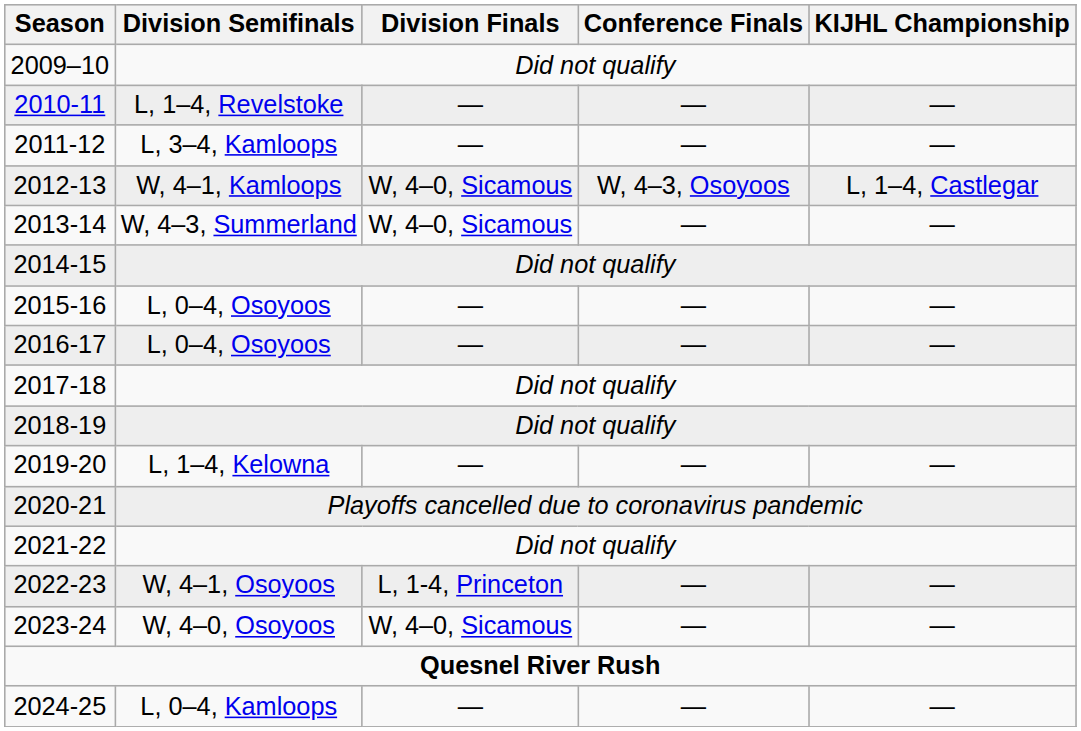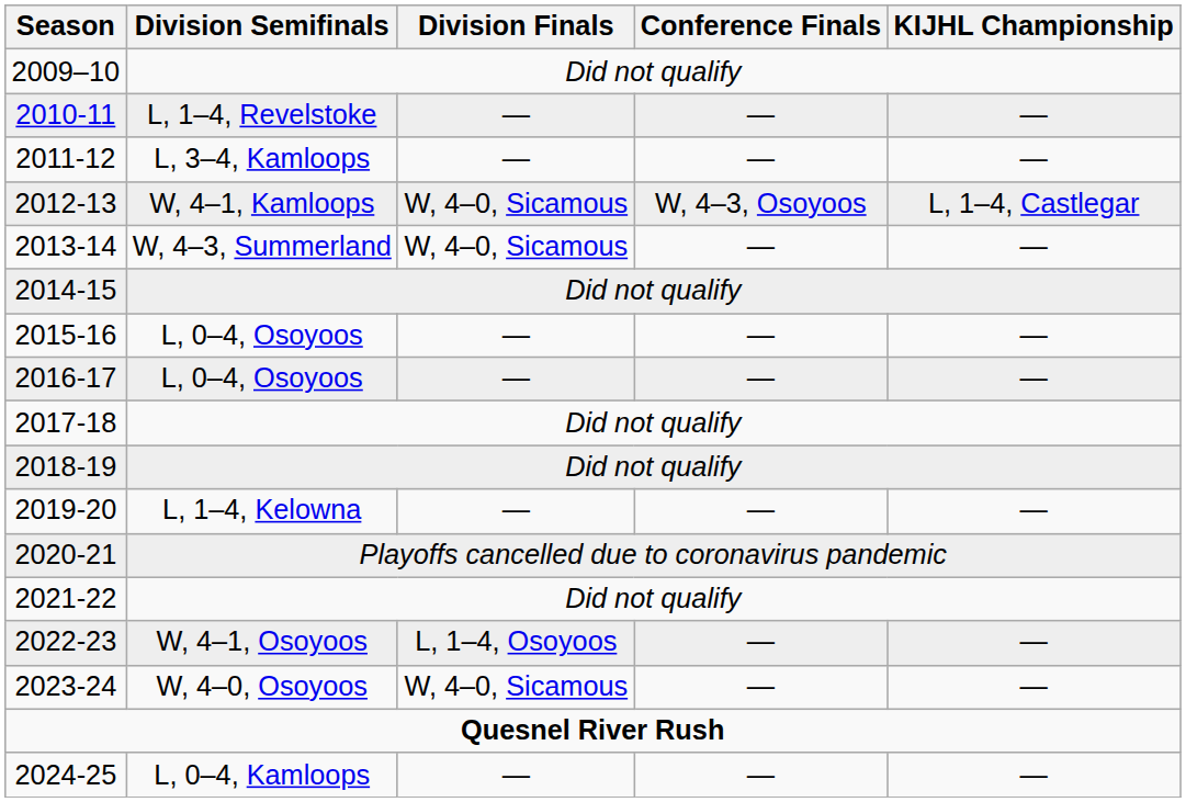 <table class="wikitable" style="text-align:center">
 <tr>
 <th>Season</th>
 <th>Division Semifinals</th>
 <th>Division Finals</th>
 <th>Conference Finals</th>
 <th>KIJHL Championship</th>
 </tr>
 <tr>
 <td>2009–10</td>
 <td colspan="4"><em>Did not qualify</em></td>
 </tr>
 <tr style="background:#eee;">
 <td><a href='#'>2010-11</a></td>
 <td>L, 1–4, <a href='#'>Revelstoke</a></td>
 <td>—</td>
 <td>—</td>
 <td>—</td>
 </tr>
 <tr>
 <td>2011-12</td>
 <td>L, 3–4, <a href='#'>Kamloops</a></td>
 <td>—</td>
 <td>—</td>
 <td>—</td>
 </tr>
 <tr style="background:#eee;">
 <td>2012-13</td>
 <td>W, 4–1, <a href='#'>Kamloops</a></td>
 <td>W, 4–0, <a href='#'>Sicamous</a></td>
 <td>W, 4–3, <a href='#'>Osoyoos</a></td>
 <td>L, 1–4, <a href='#'>Castlegar</a></td>
 </tr>
 <tr>
 <td>2013-14</td>
 <td>W, 4–3, <a href='#'>Summerland</a></td>
 <td>W, 4–0, <a href='#'>Sicamous</a></td>
 <td>—</td>
 <td>—</td>
 </tr>
 <tr style="background:#eee;">
 <td>2014-15</td>
 <td colspan="4"><em>Did not qualify</em></td>
 </tr>
 <tr>
 <td>2015-16</td>
 <td>L, 0–4, <a href='#'>Osoyoos</a></td>
 <td>—</td>
 <td>—</td>
 <td>—</td>
 </tr>
 <tr style="background:#eee;">
 <td>2016-17</td>
 <td>L, 0–4, <a href='#'>Osoyoos</a></td>
 <td>—</td>
 <td>—</td>
 <td>—</td>
 </tr>
 <tr>
 <td>2017-18</td>
 <td colspan="4"><em>Did not qualify</em></td>
 </tr>
 <tr style="background:#eee;">
 <td>2018-19</td>
 <td colspan="4"><em>Did not qualify</em></td>
 </tr>
 <tr>
 <td>2019-20</td>
 <td>L, 1–4, <a href='#'>Kelowna</a></td>
 <td>—</td>
 <td>—</td>
 <td>—</td>
 </tr>
 <tr style="background:#eee;">
 <td>2020-21</td>
 <td colspan="4"><em>Playoffs cancelled due to coronavirus pandemic</em></td>
 </tr>
 <tr>
 <td>2021-22</td>
 <td colspan="4"><em>Did not qualify</em></td>
 </tr>
 <tr style="background:#eee;">
 <td>2022-23</td>
 <td>W, 4–1, <a href='#'>Osoyoos</a></td>
-<td>L, 1-4, <a href='#'>Princeton</a></td>
+<td>L, 1–4, <a href='#'>Osoyoos</a></td>
 <td>—</td>
 <td>—</td>
 </tr>
 <tr>
 <td>2023-24</td>
 <td>W, 4–0, <a href='#'>Osoyoos</a></td>
 <td>W, 4–0, <a href='#'>Sicamous</a></td>
 <td>—</td>
 <td>—</td>
 </tr>
 <tr>
 <td colspan="5"><strong>Quesnel River Rush</strong></td>
 </tr>
 <tr>
 <td>2024-25</td>
 <td>L, 0–4, <a href='#'>Kamloops</a></td>
 <td>—</td>
 <td>—</td>
 <td>—</td>
 </tr>
 </table>
